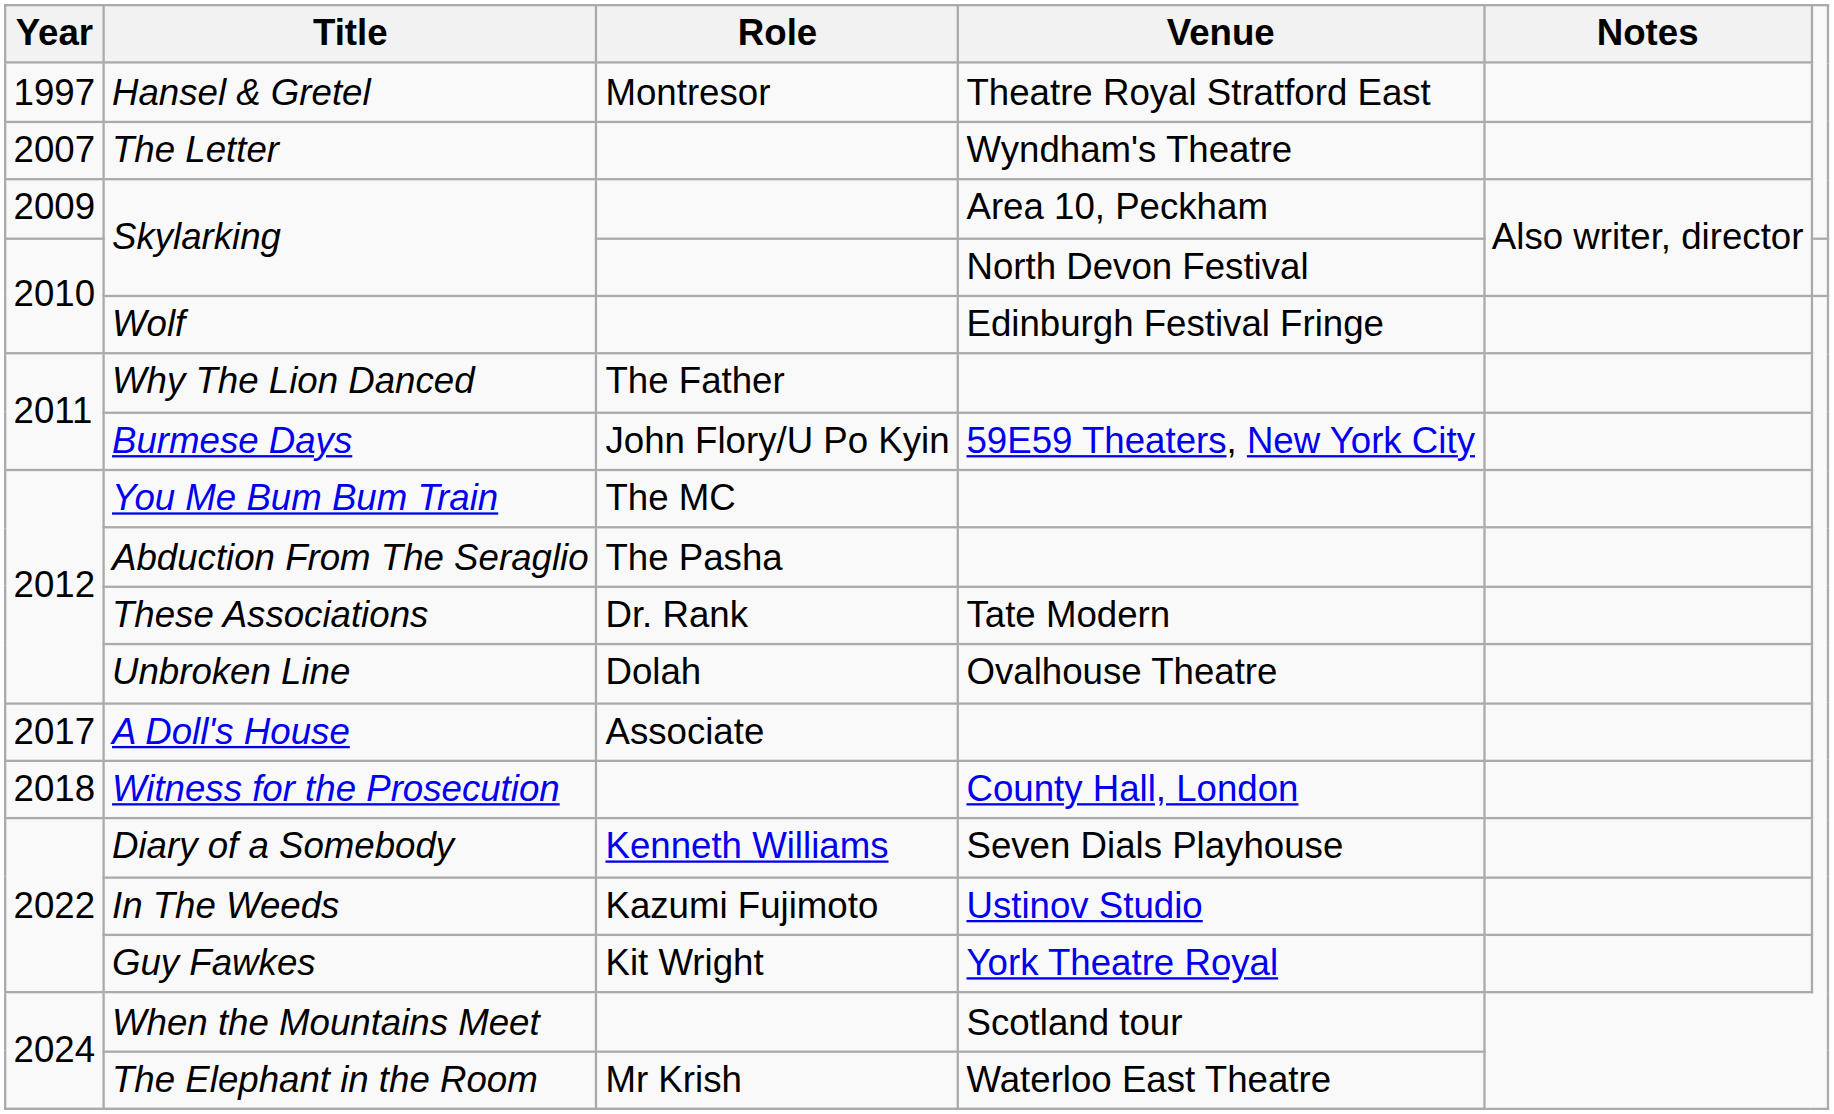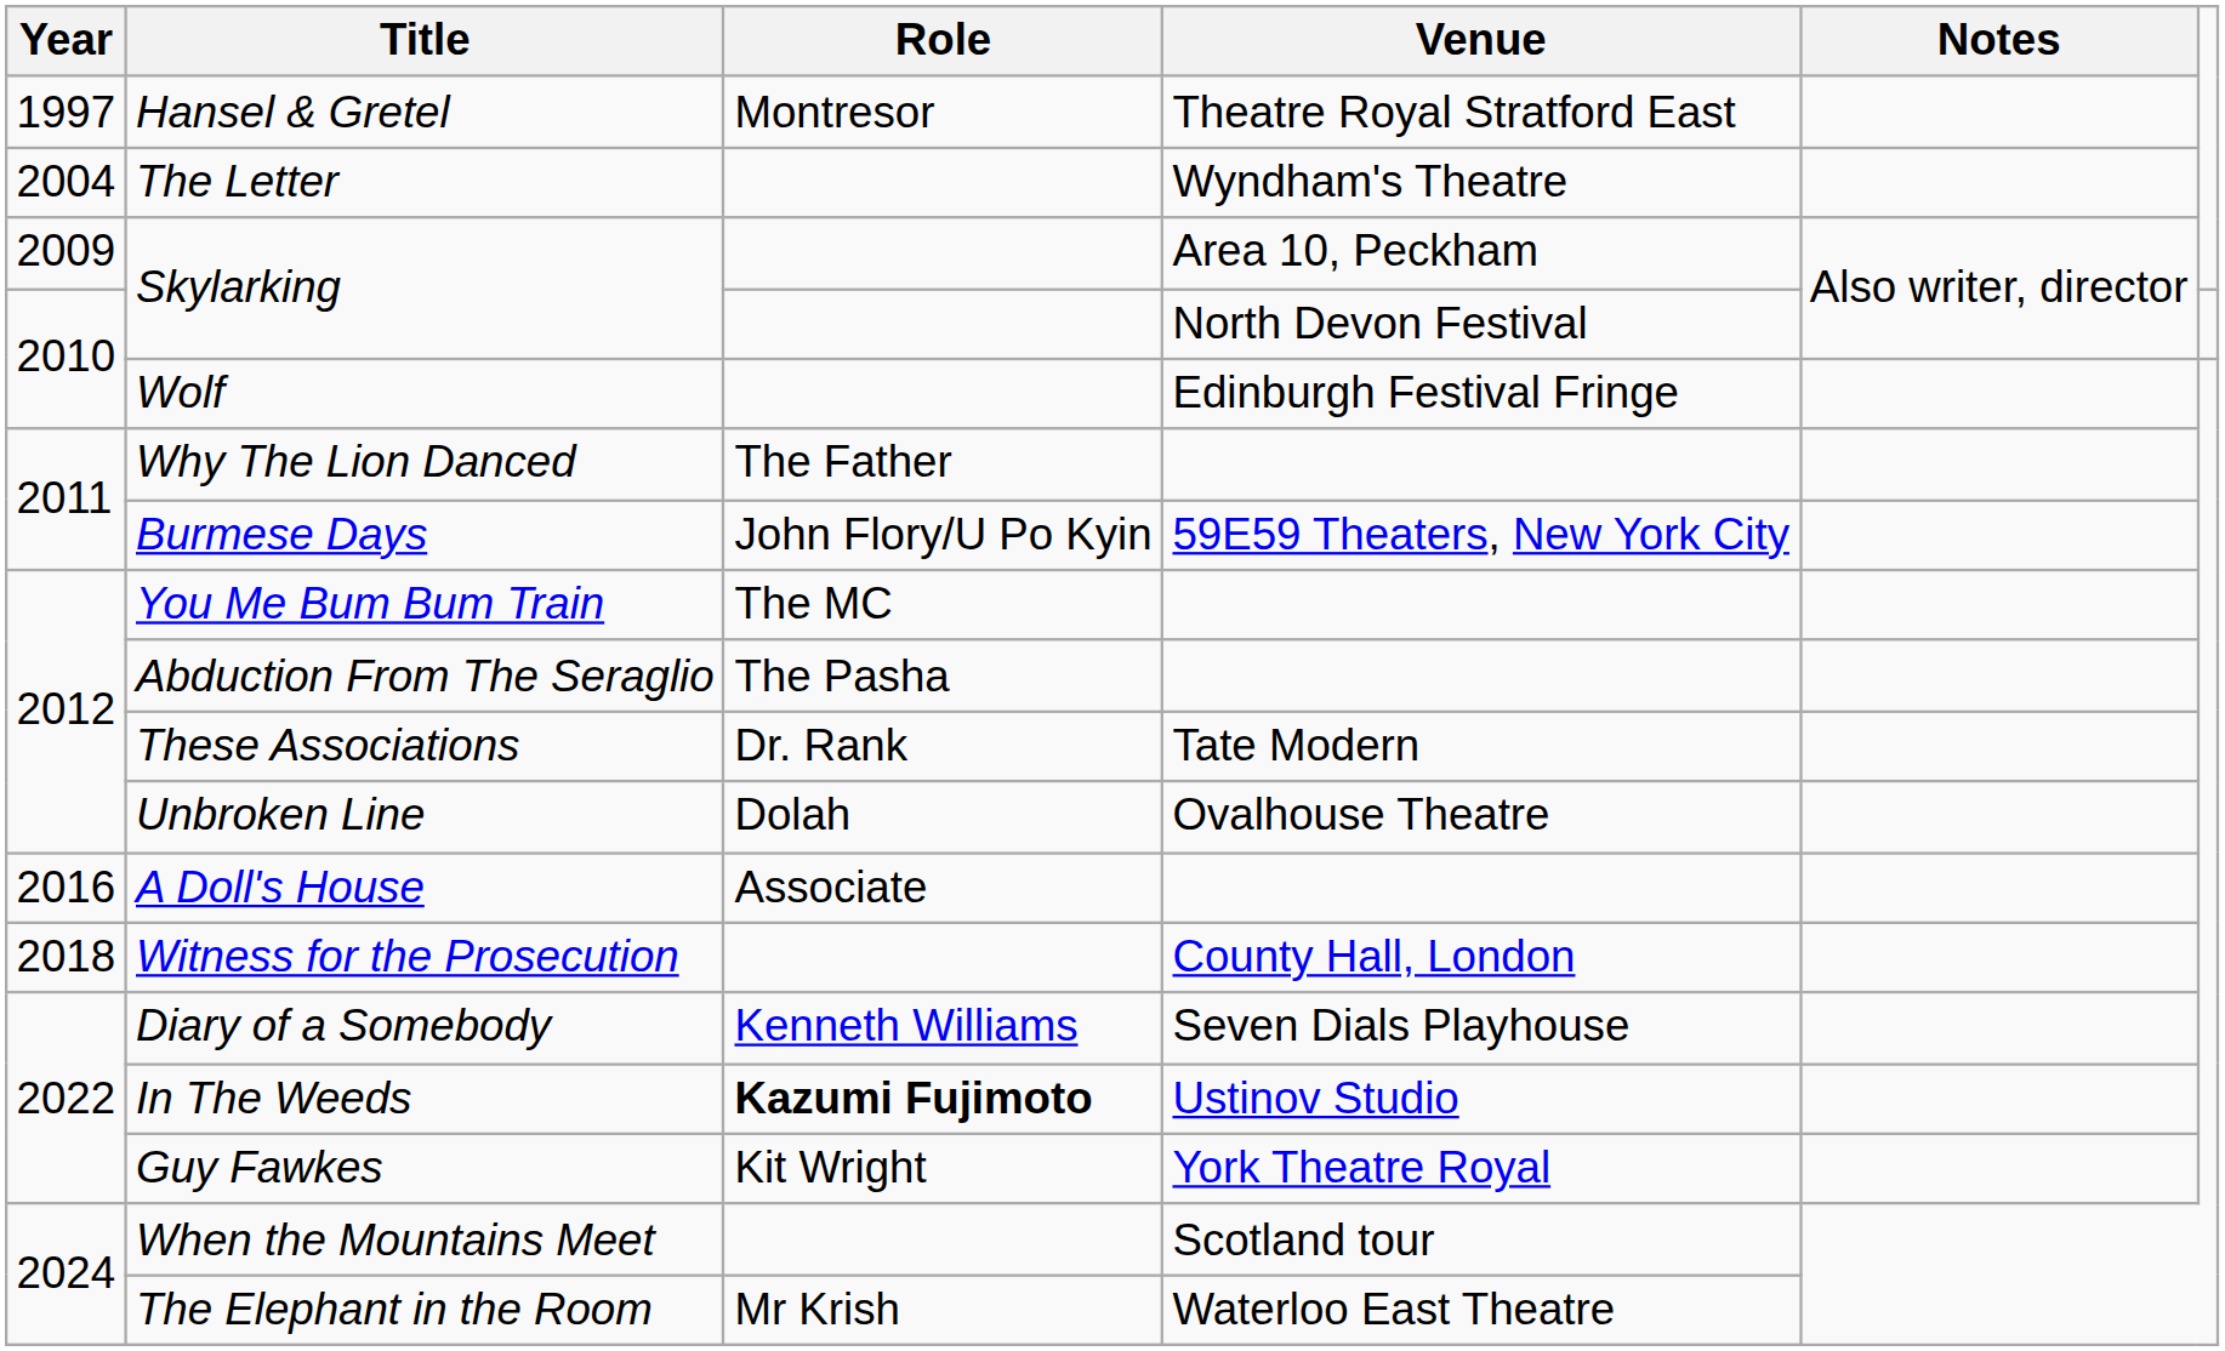 <table class="wikitable plainrowheaders sortable">
 <tr>
 <th scope="col">Year</th>
 <th scope="col">Title</th>
 <th scope="col">Role</th>
 <th scope="col">Venue</th>
 <th scope="col">Notes</th>
 </tr>
 <tr>
 <td>1997</td>
 <td><em>Hansel & Gretel</em></td>
 <td>Montresor</td>
 <td>Theatre Royal Stratford East</td>
 <td></td>
 </tr>
 <tr>
-<td>2007</td>
+<td>2004</td>
 <td><em>The Letter</em></td>
 <td></td>
 <td>Wyndham's Theatre</td>
 <td></td>
 </tr>
 <tr>
 <td>2009</td>
 <td rowspan="2"><em>Skylarking</em></td>
 <td></td>
 <td>Area 10, Peckham</td>
 <td rowspan="2">Also writer, director</td>
 </tr>
 <tr>
 <td rowspan="2">2010</td>
 <td></td>
 <td>North Devon Festival</td>
 <td></td>
 </tr>
 <tr>
 <td><em>Wolf</em></td>
 <td></td>
 <td>Edinburgh Festival Fringe</td>
 <td></td>
 </tr>
 <tr>
 <td rowspan="2">2011</td>
 <td><em>Why The Lion Danced</em></td>
 <td>The Father</td>
 <td></td>
 <td></td>
 </tr>
 <tr>
 <td><em><a href='#'>Burmese Days</a></em></td>
 <td>John Flory/U Po Kyin</td>
 <td><a href='#'>59E59 Theaters</a>, <a href='#'>New York City</a></td>
 <td></td>
 </tr>
 <tr>
 <td rowspan="4">2012</td>
 <td><em><a href='#'>You Me Bum Bum Train</a></em></td>
 <td>The MC</td>
 <td></td>
 <td></td>
 </tr>
 <tr>
 <td><em>Abduction From The Seraglio</em></td>
 <td>The Pasha</td>
 <td></td>
 <td></td>
 </tr>
 <tr>
 <td><em>These Associations</em></td>
 <td>Dr. Rank</td>
 <td>Tate Modern</td>
 <td></td>
 </tr>
 <tr>
 <td><em>Unbroken Line</em></td>
 <td>Dolah</td>
 <td>Ovalhouse Theatre</td>
 <td></td>
 </tr>
 <tr>
-<td>2017</td>
+<td>2016</td>
 <td><em><a href='#'>A Doll's House</a></em></td>
 <td>Associate</td>
 <td></td>
 <td></td>
 </tr>
 <tr>
 <td>2018</td>
 <td><em><a href='#'>Witness for the Prosecution</a></em></td>
 <td></td>
 <td><a href='#'>County Hall, London</a></td>
 <td></td>
 </tr>
 <tr>
 <td rowspan="3">2022</td>
 <td><em>Diary of a Somebody</em></td>
 <td><a href='#'>Kenneth Williams</a></td>
 <td>Seven Dials Playhouse</td>
 <td></td>
 </tr>
 <tr>
 <td><em>In The Weeds</em></td>
-<td>Kazumi Fujimoto</td>
+<td><strong>Kazumi Fujimoto</strong></td>
 <td><a href='#'>Ustinov Studio</a></td>
 <td></td>
 </tr>
 <tr>
 <td><em>Guy Fawkes</em></td>
 <td>Kit Wright</td>
 <td><a href='#'>York Theatre Royal</a></td>
 <td></td>
 </tr>
 <tr>
 <td rowspan="2">2024</td>
 <td><em>When the Mountains Meet</em></td>
 <td></td>
 <td>Scotland tour</td>
 </tr>
 <tr>
 <td><em>The Elephant in the Room</em></td>
 <td>Mr Krish</td>
 <td>Waterloo East Theatre</td>
 </tr>
 <tr>
 </tr>
 </table>
